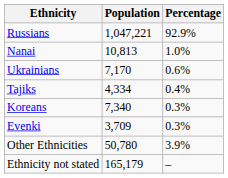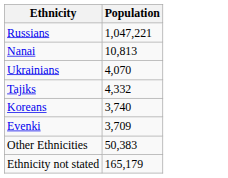 <table class="wikitable">
 <tr>
 <th>Ethnicity</th>
 <th>Population</th>
-<th>Percentage</th>
 </tr>
 <tr>
 <td><a href='#'>Russians</a></td>
 <td>1,047,221</td>
-<td>92.9%</td>
 </tr>
 <tr>
 <td><a href='#'>Nanai</a></td>
 <td>10,813</td>
-<td>1.0%</td>
 </tr>
 <tr>
 <td><a href='#'>Ukrainians</a></td>
-<td>7,170</td>
-<td>0.6%</td>
+<td>4,070</td>
 </tr>
 <tr>
 <td><a href='#'>Tajiks</a></td>
-<td>4,334</td>
-<td>0.4%</td>
+<td>4,332</td>
 </tr>
 <tr>
 <td><a href='#'>Koreans</a></td>
-<td>7,340</td>
-<td>0.3%</td>
+<td>3,740</td>
 </tr>
 <tr>
 <td><a href='#'>Evenki</a></td>
 <td>3,709</td>
-<td>0.3%</td>
 </tr>
 <tr>
 <td>Other Ethnicities</td>
-<td>50,780</td>
-<td>3.9%</td>
+<td>50,383</td>
 </tr>
 <tr>
 <td>Ethnicity not stated</td>
 <td>165,179</td>
-<td>–</td>
 </tr>
 </table>
